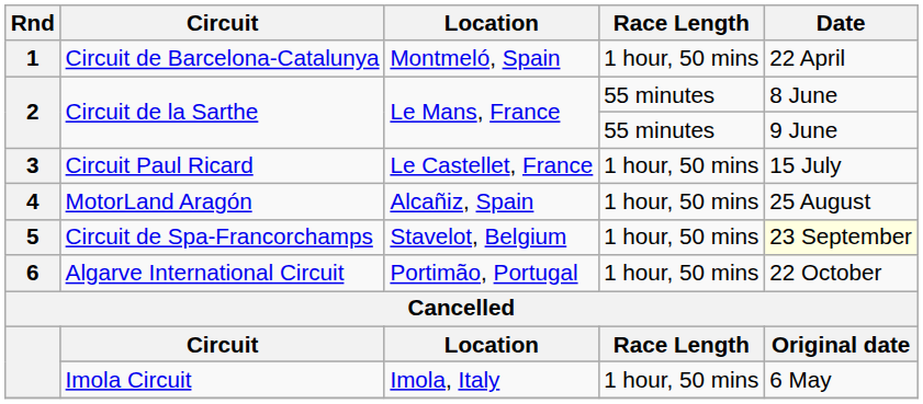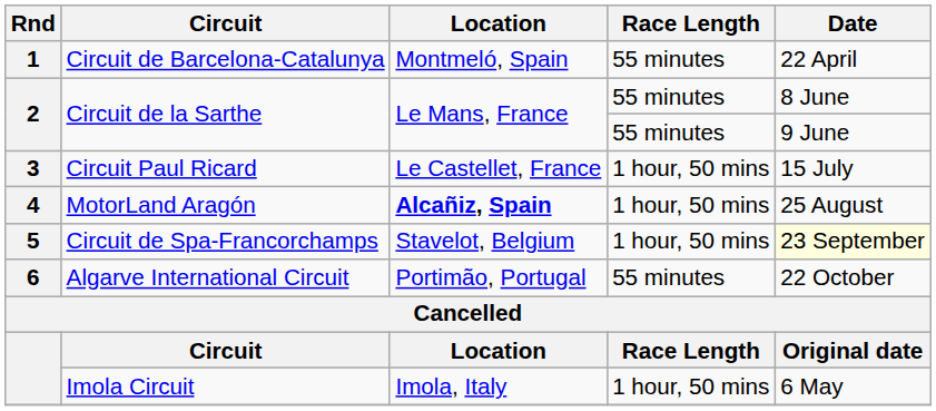 <table class="wikitable" style="font-size: 85%;">
 <tr>
 <th>Rnd</th>
 <th>Circuit</th>
 <th>Location</th>
 <th>Race Length</th>
 <th>Date</th>
 </tr>
 <tr>
 <th>1</th>
 <td> <a href='#'>Circuit de Barcelona-Catalunya</a></td>
 <td><a href='#'>Montmeló</a>, <a href='#'>Spain</a></td>
-<td>1 hour, 50 mins</td>
+<td>55 minutes</td>
 <td>22 April</td>
 </tr>
 <tr>
 <th rowspan=2>2</th>
 <td rowspan=2> <a href='#'>Circuit de la Sarthe</a></td>
 <td rowspan=2><a href='#'>Le Mans</a>, <a href='#'>France</a></td>
 <td>55 minutes</td>
 <td>8 June</td>
 </tr>
 <tr>
 <td>55 minutes</td>
 <td>9 June</td>
 </tr>
 <tr>
 <th>3</th>
 <td> <a href='#'>Circuit Paul Ricard</a></td>
 <td><a href='#'>Le Castellet</a>, <a href='#'>France</a></td>
 <td>1 hour, 50 mins</td>
 <td>15 July</td>
 </tr>
 <tr>
 <th>4</th>
 <td> <a href='#'>MotorLand Aragón</a></td>
-<td><a href='#'>Alcañiz</a>, <a href='#'>Spain</a></td>
+<td><strong><a href='#'>Alcañiz</a>, <a href='#'>Spain</a></strong></td>
 <td>1 hour, 50 mins</td>
 <td>25 August</td>
 </tr>
 <tr>
 <th>5</th>
 <td> <a href='#'>Circuit de Spa-Francorchamps</a></td>
 <td><a href='#'>Stavelot</a>, <a href='#'>Belgium</a></td>
 <td>1 hour, 50 mins</td>
 <td style="background: lightyellow;">23 September</td>
 </tr>
 <tr>
 <th>6</th>
 <td> <a href='#'>Algarve International Circuit</a></td>
 <td><a href='#'>Portimão</a>, <a href='#'>Portugal</a></td>
-<td>1 hour, 50 mins</td>
+<td>55 minutes</td>
 <td>22 October</td>
 </tr>
 <tr>
 <th colspan=5>Cancelled</th>
 </tr>
 <tr>
 <th rowspan=2></th>
 <th>Circuit</th>
 <th>Location</th>
 <th>Race Length</th>
 <th>Original date</th>
 </tr>
 <tr>
 <td> <a href='#'>Imola Circuit</a></td>
 <td><a href='#'>Imola</a>, <a href='#'>Italy</a></td>
 <td>1 hour, 50 mins</td>
 <td>6 May</td>
 </tr>
 <tr>
 </tr>
 </table>
